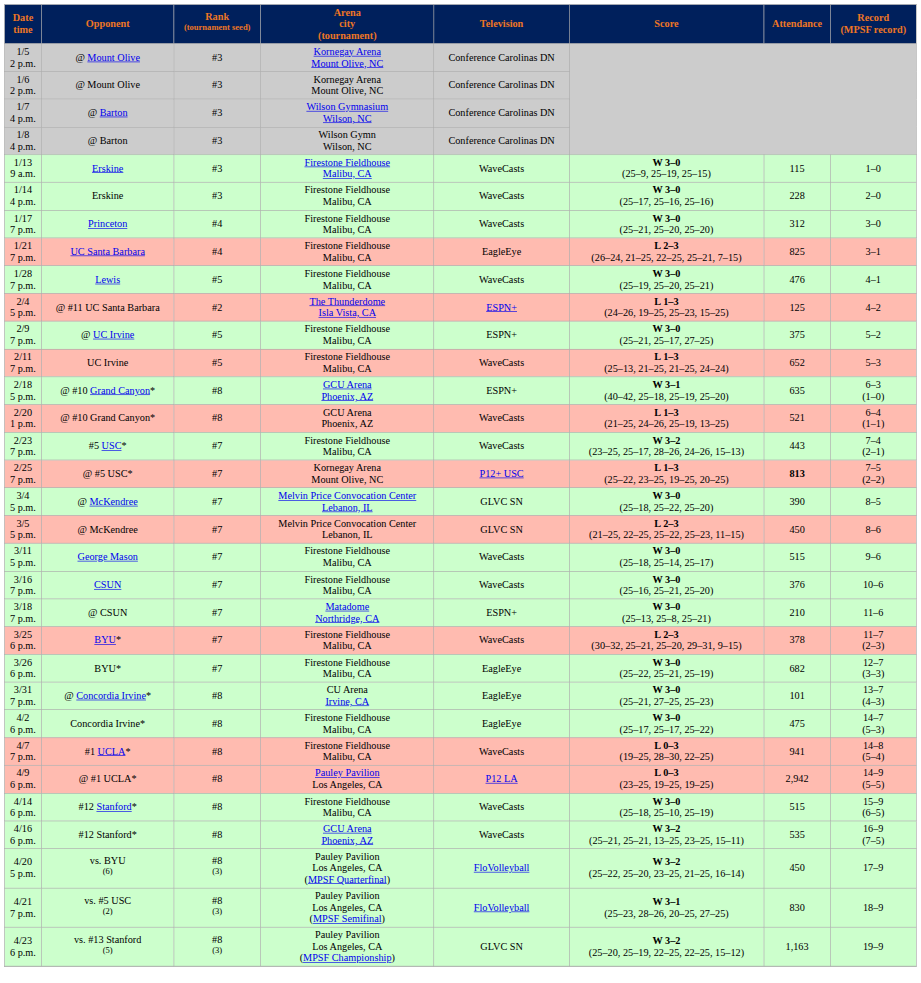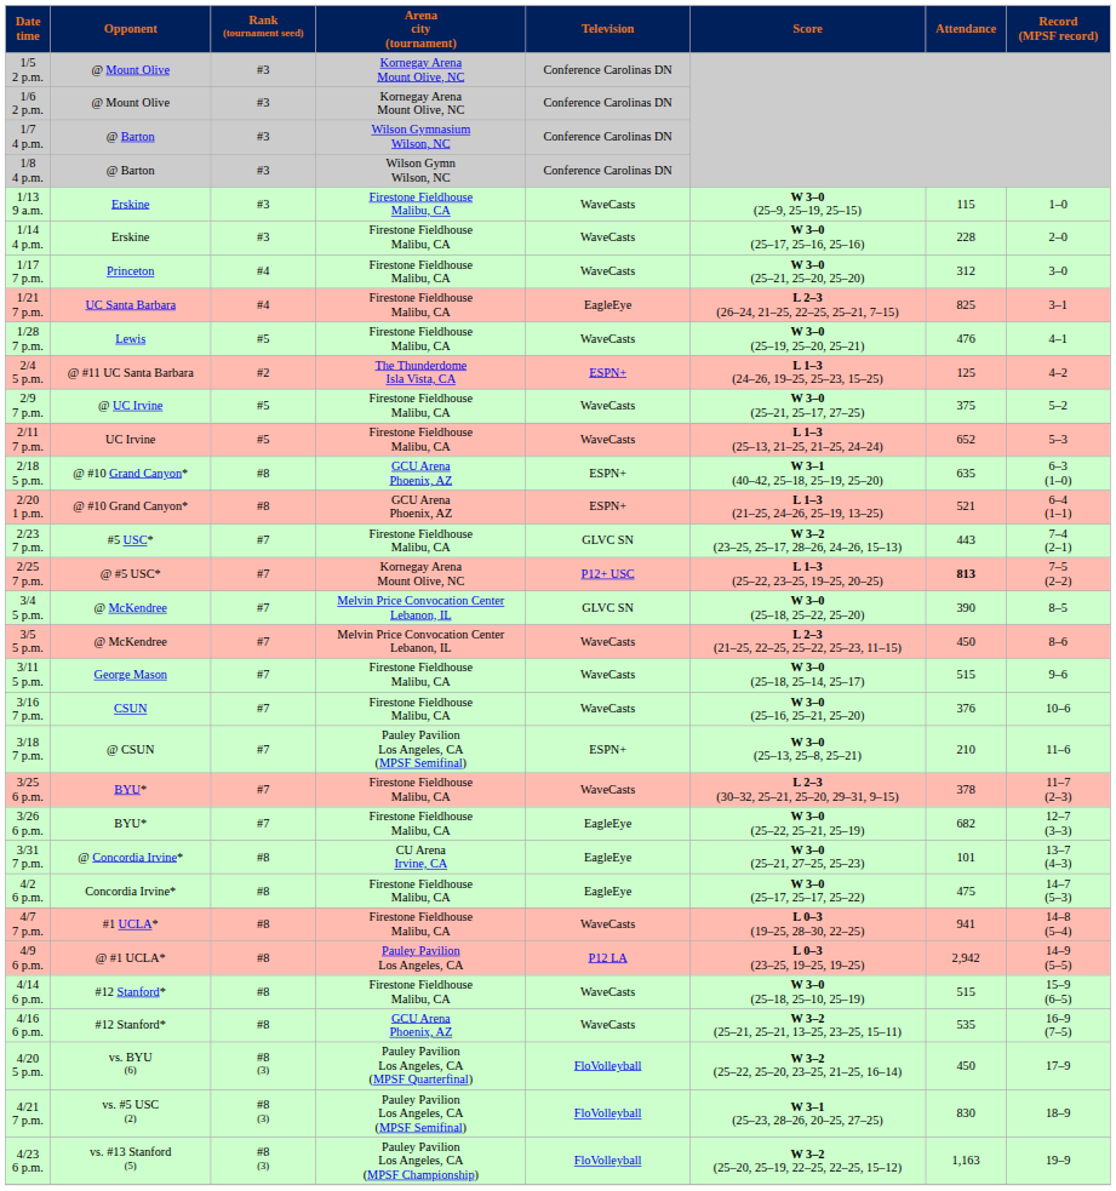 <table class="wikitable sortable" style="width:90%">
 <tr>
 <th style="background:#00205C; color:#EE7624;" scope="col">Date<br>time</th>
 <th style="background:#00205C; color:#EE7624;" scope="col">Opponent</th>
 <th style="background:#00205C; color:#EE7624;" scope="col">Rank<br><sup>(tournament seed)</sup></th>
 <th style="background:#00205C; color:#EE7624;" scope="col">Arena<br>city<br>(tournament)</th>
 <th style="background:#00205C; color:#EE7624;" scope="col">Television</th>
 <th style="background:#00205C; color:#EE7624;" scope="col">Score</th>
 <th style="background:#00205C; color:#EE7624;" scope="col">Attendance</th>
 <th style="background:#00205C; color:#EE7624;" scope="col">Record<br>(MPSF record)</th>
 </tr>
 <tr align="center" bgcolor="#CCCCCC">
 <td>1/5<br>2 p.m.</td>
 <td>@ <a href='#'>Mount Olive</a></td>
 <td>#3</td>
 <td><a href='#'>Kornegay Arena</a><br><a href='#'>Mount Olive, NC</a></td>
 <td>Conference Carolinas DN</td>
 <td rowspan="4" colspan=3></td>
 </tr>
 <tr align="center" bgcolor="#CCCCCC">
 <td>1/6<br>2 p.m.</td>
 <td>@ Mount Olive</td>
 <td>#3</td>
 <td>Kornegay Arena<br>Mount Olive, NC</td>
 <td>Conference Carolinas DN</td>
 </tr>
 <tr align="center" bgcolor="#CCCCCC">
 <td>1/7<br>4 p.m.</td>
 <td>@ <a href='#'>Barton</a></td>
 <td>#3</td>
 <td><a href='#'>Wilson Gymnasium</a><br><a href='#'>Wilson, NC</a></td>
 <td>Conference Carolinas DN</td>
 </tr>
 <tr align="center" bgcolor="#CCCCCC">
 <td>1/8<br>4 p.m.</td>
 <td>@ Barton</td>
 <td>#3</td>
 <td>Wilson Gymn<br>Wilson, NC</td>
 <td>Conference Carolinas DN</td>
 </tr>
 <tr align="center" bgcolor="#ccffcc">
 <td>1/13<br>9 a.m.</td>
 <td><a href='#'>Erskine</a></td>
 <td>#3</td>
 <td><a href='#'>Firestone Fieldhouse</a><br><a href='#'>Malibu, CA</a></td>
 <td>WaveCasts</td>
 <td><strong>W 3–0</strong><br>(25–9, 25–19, 25–15)</td>
 <td>115</td>
 <td>1–0</td>
 </tr>
 <tr align="center" bgcolor="#ccffcc">
 <td>1/14<br>4 p.m.</td>
 <td>Erskine</td>
 <td>#3</td>
 <td>Firestone Fieldhouse<br>Malibu, CA</td>
 <td>WaveCasts</td>
 <td><strong>W 3–0</strong><br>(25–17, 25–16, 25–16)</td>
 <td>228</td>
 <td>2–0</td>
 </tr>
 <tr align="center" bgcolor="#ccffcc">
 <td>1/17<br>7 p.m.</td>
 <td><a href='#'>Princeton</a></td>
 <td>#4</td>
 <td>Firestone Fieldhouse<br>Malibu, CA</td>
 <td>WaveCasts</td>
 <td><strong>W 3–0</strong><br>(25–21, 25–20, 25–20)</td>
 <td>312</td>
 <td>3–0</td>
 </tr>
 <tr align="center" bgcolor="#ffbbb">
 <td>1/21<br>7 p.m.</td>
 <td><a href='#'>UC Santa Barbara</a></td>
 <td>#4</td>
 <td>Firestone Fieldhouse<br>Malibu, CA</td>
 <td>EagleEye</td>
 <td><strong>L 2–3</strong><br>(26–24, 21–25, 22–25, 25–21, 7–15)</td>
 <td>825</td>
 <td>3–1</td>
 </tr>
 <tr align="center" bgcolor="#ccffcc">
 <td>1/28<br>7 p.m.</td>
 <td><a href='#'>Lewis</a></td>
 <td>#5</td>
 <td>Firestone Fieldhouse<br>Malibu, CA</td>
 <td>WaveCasts</td>
 <td><strong>W 3–0</strong><br>(25–19, 25–20, 25–21)</td>
 <td>476</td>
 <td>4–1</td>
 </tr>
 <tr align="center" bgcolor="#ffbbb">
 <td>2/4<br>5 p.m.</td>
 <td>@ #11 UC Santa Barbara</td>
 <td>#2</td>
 <td><a href='#'>The Thunderdome</a><br><a href='#'>Isla Vista, CA</a></td>
 <td><a href='#'>ESPN+</a></td>
 <td><strong>L 1–3</strong><br>(24–26, 19–25, 25–23, 15–25)</td>
 <td>125</td>
 <td>4–2</td>
 </tr>
 <tr align="center" bgcolor="#ccffcc">
 <td>2/9<br>7 p.m.</td>
 <td>@ <a href='#'>UC Irvine</a></td>
 <td>#5</td>
 <td>Firestone Fieldhouse<br>Malibu, CA</td>
-<td>ESPN+</td>
+<td>WaveCasts</td>
 <td><strong>W 3–0</strong><br>(25–21, 25–17, 27–25)</td>
 <td>375</td>
 <td>5–2</td>
 </tr>
 <tr align="center" bgcolor="#ffbbb">
 <td>2/11<br>7 p.m.</td>
 <td>UC Irvine</td>
 <td>#5</td>
 <td>Firestone Fieldhouse<br>Malibu, CA</td>
 <td>WaveCasts</td>
 <td><strong>L 1–3</strong><br>(25–13, 21–25, 21–25, 24–24)</td>
 <td>652</td>
 <td>5–3</td>
 </tr>
 <tr align="center" bgcolor="#ccffcc">
 <td>2/18<br>5 p.m.</td>
 <td>@ #10 <a href='#'>Grand Canyon</a>*</td>
 <td>#8</td>
 <td><a href='#'>GCU Arena</a><br><a href='#'>Phoenix, AZ</a></td>
 <td>ESPN+</td>
 <td><strong>W 3–1</strong><br>(40–42, 25–18, 25–19, 25–20)</td>
 <td>635</td>
 <td>6–3<br>(1–0)</td>
 </tr>
 <tr align="center" bgcolor="#ffbbb">
 <td>2/20<br>1 p.m.</td>
 <td>@ #10 Grand Canyon*</td>
 <td>#8</td>
 <td>GCU Arena<br>Phoenix, AZ</td>
-<td>WaveCasts</td>
+<td>ESPN+</td>
 <td><strong>L 1–3</strong><br>(21–25, 24–26, 25–19, 13–25)</td>
 <td>521</td>
 <td>6–4<br>(1–1)</td>
 </tr>
 <tr align="center" bgcolor="#ccffcc">
 <td>2/23<br>7 p.m.</td>
 <td>#5 <a href='#'>USC</a>*</td>
 <td>#7</td>
 <td>Firestone Fieldhouse<br>Malibu, CA</td>
-<td>WaveCasts</td>
+<td>GLVC SN</td>
 <td><strong>W 3–2</strong><br>(23–25, 25–17, 28–26, 24–26, 15–13)</td>
 <td>443</td>
 <td>7–4<br>(2–1)</td>
 </tr>
 <tr align="center" bgcolor="#ffbbb">
 <td>2/25<br>7 p.m.</td>
 <td>@ #5 USC*</td>
 <td>#7</td>
 <td>Kornegay Arena<br>Mount Olive, NC</td>
 <td><a href='#'>P12+ USC</a></td>
 <td><strong>L 1–3</strong><br>(25–22, 23–25, 19–25, 20–25)</td>
 <td><strong>813</strong></td>
 <td>7–5<br>(2–2)</td>
 </tr>
 <tr align="center" bgcolor="#ccffcc">
 <td>3/4<br>5 p.m.</td>
 <td>@ <a href='#'>McKendree</a></td>
 <td>#7</td>
 <td><a href='#'>Melvin Price Convocation Center</a><br><a href='#'>Lebanon, IL</a></td>
 <td>GLVC SN</td>
 <td><strong>W 3–0</strong><br>(25–18, 25–22, 25–20)</td>
 <td>390</td>
 <td>8–5</td>
 </tr>
 <tr align="center" bgcolor="#ffbbb">
 <td>3/5<br>5 p.m.</td>
 <td>@ McKendree</td>
 <td>#7</td>
 <td>Melvin Price Convocation Center<br>Lebanon, IL</td>
-<td>GLVC SN</td>
+<td>WaveCasts</td>
 <td><strong>L 2–3</strong><br>(21–25, 22–25, 25–22, 25–23, 11–15)</td>
 <td>450</td>
 <td>8–6</td>
 </tr>
 <tr align="center" bgcolor="#ccffcc">
 <td>3/11<br>5 p.m.</td>
 <td><a href='#'>George Mason</a></td>
 <td>#7</td>
 <td>Firestone Fieldhouse<br>Malibu, CA</td>
 <td>WaveCasts</td>
 <td><strong>W 3–0</strong><br>(25–18, 25–14, 25–17)</td>
 <td>515</td>
 <td>9–6</td>
 </tr>
 <tr align="center" bgcolor="#ccffcc">
 <td>3/16<br>7 p.m.</td>
 <td><a href='#'>CSUN</a></td>
 <td>#7</td>
 <td>Firestone Fieldhouse<br>Malibu, CA</td>
 <td>WaveCasts</td>
 <td><strong>W 3–0</strong><br>(25–16, 25–21, 25–20)</td>
 <td>376</td>
 <td>10–6</td>
 </tr>
 <tr align="center" bgcolor="#ccffcc">
 <td>3/18<br>7 p.m.</td>
 <td>@ CSUN</td>
 <td>#7</td>
-<td><a href='#'>Matadome</a><br><a href='#'>Northridge, CA</a></td>
+<td>Pauley Pavilion<br>Los Angeles, CA<br>(<a href='#'>MPSF Semifinal</a>)</td>
 <td>ESPN+</td>
 <td><strong>W 3–0</strong><br>(25–13, 25–8, 25–21)</td>
 <td>210</td>
 <td>11–6</td>
 </tr>
 <tr align="center" bgcolor="#ffbbb">
 <td>3/25<br>6 p.m.</td>
 <td><a href='#'>BYU</a>*</td>
 <td>#7</td>
 <td>Firestone Fieldhouse<br>Malibu, CA</td>
 <td>WaveCasts</td>
 <td><strong>L 2–3</strong><br>(30–32, 25–21, 25–20, 29–31, 9–15)</td>
 <td>378</td>
 <td>11–7<br>(2–3)</td>
 </tr>
 <tr align="center" bgcolor="#ccffcc">
 <td>3/26<br>6 p.m.</td>
 <td>BYU*</td>
 <td>#7</td>
 <td>Firestone Fieldhouse<br>Malibu, CA</td>
 <td>EagleEye</td>
 <td><strong>W 3–0</strong><br>(25–22, 25–21, 25–19)</td>
 <td>682</td>
 <td>12–7<br>(3–3)</td>
 </tr>
 <tr align="center" bgcolor="#ccffcc">
 <td>3/31<br>7 p.m.</td>
 <td>@ <a href='#'>Concordia Irvine</a>*</td>
 <td>#8</td>
 <td>CU Arena<br><a href='#'>Irvine, CA</a></td>
 <td>EagleEye</td>
 <td><strong>W 3–0</strong><br>(25–21, 27–25, 25–23)</td>
 <td>101</td>
 <td>13–7<br>(4–3)</td>
 </tr>
 <tr align="center" bgcolor="#ccffcc">
 <td>4/2<br>6 p.m.</td>
 <td>Concordia Irvine*</td>
 <td>#8</td>
 <td>Firestone Fieldhouse<br>Malibu, CA</td>
 <td>EagleEye</td>
 <td><strong>W 3–0</strong><br>(25–17, 25–17, 25–22)</td>
 <td>475</td>
 <td>14–7<br>(5–3)</td>
 </tr>
 <tr align="center" bgcolor="#ffbbb">
 <td>4/7<br>7 p.m.</td>
 <td>#1 <a href='#'>UCLA</a>*</td>
 <td>#8</td>
 <td>Firestone Fieldhouse<br>Malibu, CA</td>
 <td>WaveCasts</td>
 <td><strong>L 0–3</strong> <br>(19–25, 28–30, 22–25)</td>
 <td>941</td>
 <td>14–8<br>(5–4)</td>
 </tr>
 <tr align="center" bgcolor="#ffbbb">
 <td>4/9<br>6 p.m.</td>
 <td>@ #1 UCLA*</td>
 <td>#8</td>
 <td><a href='#'>Pauley Pavilion</a><br>Los Angeles, CA</td>
 <td><a href='#'>P12 LA</a></td>
 <td><strong>L 0–3</strong> <br>(23–25, 19–25, 19–25)</td>
 <td>2,942</td>
 <td>14–9<br>(5–5)</td>
 </tr>
 <tr align="center" bgcolor="#ccffcc">
 <td>4/14<br>6 p.m.</td>
 <td>#12 <a href='#'>Stanford</a>*</td>
 <td>#8</td>
 <td>Firestone Fieldhouse<br>Malibu, CA</td>
 <td>WaveCasts</td>
 <td><strong>W 3–0</strong><br>(25–18, 25–10, 25–19)</td>
 <td>515</td>
 <td>15–9<br>(6–5)</td>
 </tr>
 <tr align="center" bgcolor="#ccffcc">
 <td>4/16<br>6 p.m.</td>
 <td>#12 Stanford*</td>
 <td>#8</td>
 <td><a href='#'>GCU Arena</a><br><a href='#'>Phoenix, AZ</a></td>
 <td>WaveCasts</td>
 <td><strong>W 3–2</strong><br>(25–21, 25–21, 13–25, 23–25, 15–11)</td>
 <td>535</td>
 <td>16–9<br>(7–5)</td>
 </tr>
 <tr align="center" bgcolor="#ccffcc">
 <td>4/20<br>5 p.m.</td>
 <td>vs. BYU <br> <sup>(6)</sup></td>
 <td>#8<br><sup>(3)</sup></td>
 <td>Pauley Pavilion<br>Los Angeles, CA<br>(<a href='#'>MPSF Quarterfinal</a>)</td>
 <td><a href='#'>FloVolleyball</a></td>
 <td><strong>W 3–2</strong><br>(25–22, 25–20, 23–25, 21–25, 16–14)</td>
 <td>450</td>
 <td>17–9</td>
 </tr>
 <tr align="center" bgcolor="#ccffcc">
 <td>4/21<br>7 p.m.</td>
 <td>vs. #5 USC <br> <sup>(2)</sup></td>
 <td>#8<br><sup>(3)</sup></td>
 <td>Pauley Pavilion<br>Los Angeles, CA<br>(<a href='#'>MPSF Semifinal</a>)</td>
 <td><a href='#'>FloVolleyball</a></td>
 <td><strong>W 3–1</strong><br>(25–23, 28–26, 20–25, 27–25)</td>
 <td>830</td>
 <td>18–9</td>
 </tr>
 <tr align="center" bgcolor="#ccffcc">
 <td>4/23<br>6 p.m.</td>
 <td>vs. #13 Stanford <br> <sup>(5)</sup></td>
 <td>#8<br><sup>(3)</sup></td>
 <td>Pauley Pavilion<br>Los Angeles, CA<br>(<a href='#'>MPSF Championship</a>)</td>
-<td>GLVC SN</td>
+<td><a href='#'>FloVolleyball</a></td>
 <td><strong>W 3–2</strong><br>(25–20, 25–19, 22–25, 22–25, 15–12)</td>
 <td>1,163</td>
 <td>19–9</td>
 </tr>
 <tr>
 </tr>
 </table>
